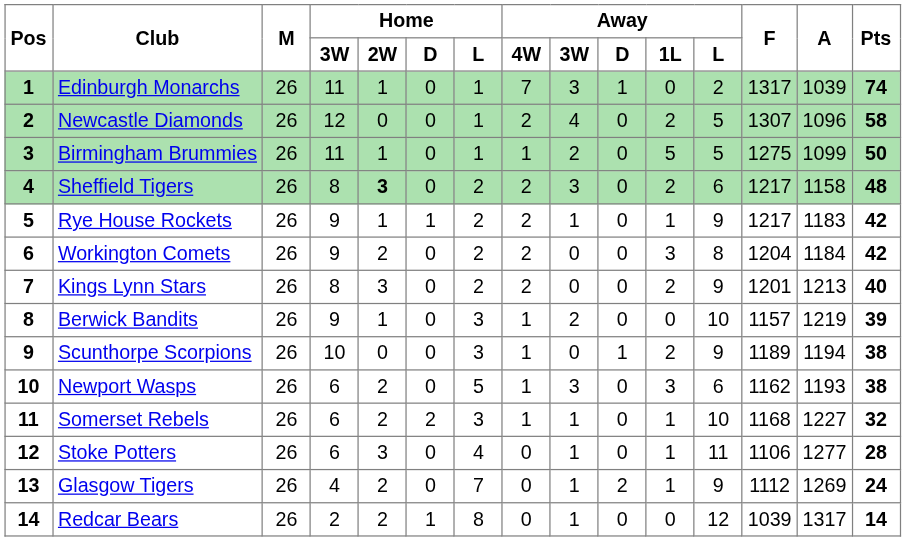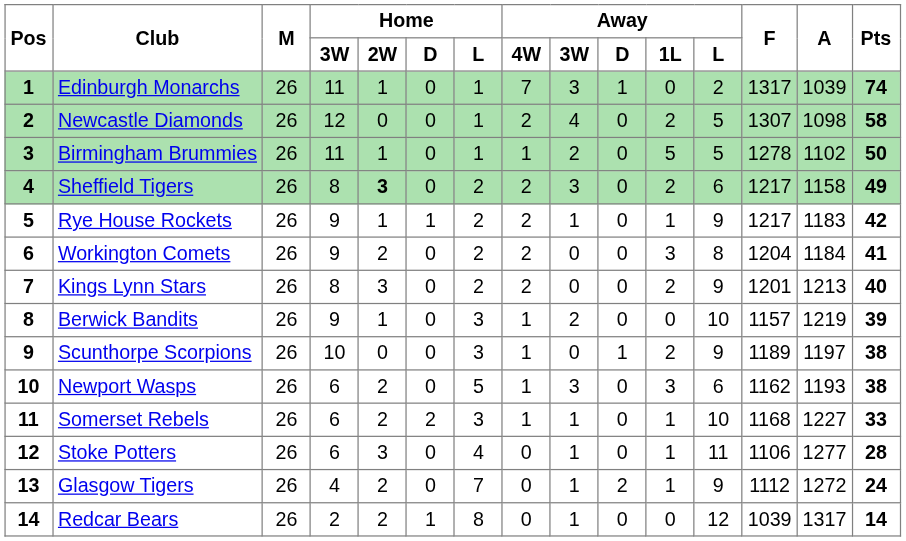 <table class="toccolours" border="1" cellpadding="4" cellspacing="0" style="border-collapse: collapse; margin: 1em auto 1em auto;">
 <tr>
 <th width=30 rowspan=2>Pos</th>
 <th rowspan=2>Club</th>
 <th rowspan=2 width=30>M</th>
 <th colspan=4>Home</th>
 <th colspan=5>Away</th>
 <th rowspan=2 width=30>F</th>
 <th width=30 rowspan=2>A</th>
 <th width=30 rowspan=2>Pts</th>
 </tr>
 <tr>
 <th width=30>3W</th>
 <th width=30>2W</th>
 <th width=30>D</th>
 <th width=30>L</th>
 <th width=30>4W</th>
 <th width=30>3W</th>
 <th width=30>D</th>
 <th width=30>1L</th>
 <th width=30>L</th>
 </tr>
 <tr align=center | style="background:#ACE1AF">
 <th>1</th>
 <td align=left><a href='#'>Edinburgh Monarchs</a></td>
 <td>26</td>
 <td>11</td>
 <td>1</td>
 <td>0</td>
 <td>1</td>
 <td>7</td>
 <td>3</td>
 <td>1</td>
 <td>0</td>
 <td>2</td>
 <td>1317</td>
 <td>1039</td>
 <td><strong>74</strong></td>
 </tr>
 <tr align=center | style="background:#ACE1AF">
 <th>2</th>
 <td align=left><a href='#'>Newcastle Diamonds</a></td>
 <td>26</td>
 <td>12</td>
 <td>0</td>
 <td>0</td>
 <td>1</td>
 <td>2</td>
 <td>4</td>
 <td>0</td>
 <td>2</td>
 <td>5</td>
 <td>1307</td>
-<td>1096</td>
+<td>1098</td>
 <td><strong>58</strong></td>
 </tr>
 <tr align=center | style="background:#ACE1AF">
 <th>3</th>
 <td align=left><a href='#'>Birmingham Brummies</a></td>
 <td>26</td>
 <td>11</td>
 <td>1</td>
 <td>0</td>
 <td>1</td>
 <td>1</td>
 <td>2</td>
 <td>0</td>
 <td>5</td>
 <td>5</td>
-<td>1275</td>
-<td>1099</td>
+<td>1278</td>
+<td>1102</td>
 <td><strong>50</strong></td>
 </tr>
 <tr align=center | style="background:#ACE1AF">
 <th>4</th>
 <td align=left><a href='#'>Sheffield Tigers</a></td>
 <td>26</td>
 <td>8</td>
 <td><strong>3</strong></td>
 <td>0</td>
 <td>2</td>
 <td>2</td>
 <td>3</td>
 <td>0</td>
 <td>2</td>
 <td>6</td>
 <td>1217</td>
 <td>1158</td>
-<td><strong>48</strong></td>
+<td><strong>49</strong></td>
 </tr>
 <tr align=center>
 <th>5</th>
 <td align=left><a href='#'>Rye House Rockets</a></td>
 <td>26</td>
 <td>9</td>
 <td>1</td>
 <td>1</td>
 <td>2</td>
 <td>2</td>
 <td>1</td>
 <td>0</td>
 <td>1</td>
 <td>9</td>
 <td>1217</td>
 <td>1183</td>
 <td><strong>42</strong></td>
 </tr>
 <tr align=center>
 <th>6</th>
 <td align=left><a href='#'>Workington Comets</a></td>
 <td>26</td>
 <td>9</td>
 <td>2</td>
 <td>0</td>
 <td>2</td>
 <td>2</td>
 <td>0</td>
 <td>0</td>
 <td>3</td>
 <td>8</td>
 <td>1204</td>
 <td>1184</td>
-<td><strong>42</strong></td>
+<td><strong>41</strong></td>
 </tr>
 <tr align=center>
 <th>7</th>
 <td align=left><a href='#'>Kings Lynn Stars</a></td>
 <td>26</td>
 <td>8</td>
 <td>3</td>
 <td>0</td>
 <td>2</td>
 <td>2</td>
 <td>0</td>
 <td>0</td>
 <td>2</td>
 <td>9</td>
 <td>1201</td>
 <td>1213</td>
 <td><strong>40</strong></td>
 </tr>
 <tr align=center |>
 <th>8</th>
 <td align=left><a href='#'>Berwick Bandits</a></td>
 <td>26</td>
 <td>9</td>
 <td>1</td>
 <td>0</td>
 <td>3</td>
 <td>1</td>
 <td>2</td>
 <td>0</td>
 <td>0</td>
 <td>10</td>
 <td>1157</td>
 <td>1219</td>
 <td><strong>39</strong></td>
 </tr>
 <tr align=center |>
 <th>9</th>
 <td align=left><a href='#'>Scunthorpe Scorpions</a></td>
 <td>26</td>
 <td>10</td>
 <td>0</td>
 <td>0</td>
 <td>3</td>
 <td>1</td>
 <td>0</td>
 <td>1</td>
 <td>2</td>
 <td>9</td>
 <td>1189</td>
-<td>1194</td>
+<td>1197</td>
 <td><strong>38</strong></td>
 </tr>
 <tr align=center |>
 <th>10</th>
 <td align=left><a href='#'>Newport Wasps</a></td>
 <td>26</td>
 <td>6</td>
 <td>2</td>
 <td>0</td>
 <td>5</td>
 <td>1</td>
 <td>3</td>
 <td>0</td>
 <td>3</td>
 <td>6</td>
 <td>1162</td>
 <td>1193</td>
 <td><strong>38</strong></td>
 </tr>
 <tr align=center |>
 <th>11</th>
 <td align=left><a href='#'>Somerset Rebels</a></td>
 <td>26</td>
 <td>6</td>
 <td>2</td>
 <td>2</td>
 <td>3</td>
 <td>1</td>
 <td>1</td>
 <td>0</td>
 <td>1</td>
 <td>10</td>
 <td>1168</td>
 <td>1227</td>
-<td><strong>32</strong></td>
+<td><strong>33</strong></td>
 </tr>
 <tr align=center |>
 <th>12</th>
 <td align=left><a href='#'>Stoke Potters</a></td>
 <td>26</td>
 <td>6</td>
 <td>3</td>
 <td>0</td>
 <td>4</td>
 <td>0</td>
 <td>1</td>
 <td>0</td>
 <td>1</td>
 <td>11</td>
 <td>1106</td>
 <td>1277</td>
 <td><strong>28</strong></td>
 </tr>
 <tr align=center |>
 <th>13</th>
 <td align=left><a href='#'>Glasgow Tigers</a></td>
 <td>26</td>
 <td>4</td>
 <td>2</td>
 <td>0</td>
 <td>7</td>
 <td>0</td>
 <td>1</td>
 <td>2</td>
 <td>1</td>
 <td>9</td>
 <td>1112</td>
-<td>1269</td>
+<td>1272</td>
 <td><strong>24</strong></td>
 </tr>
 <tr align=center |>
 <th>14</th>
 <td align=left><a href='#'>Redcar Bears</a></td>
 <td>26</td>
 <td>2</td>
 <td>2</td>
 <td>1</td>
 <td>8</td>
 <td>0</td>
 <td>1</td>
 <td>0</td>
 <td>0</td>
 <td>12</td>
 <td>1039</td>
 <td>1317</td>
 <td><strong>14</strong></td>
 </tr>
 </table>
